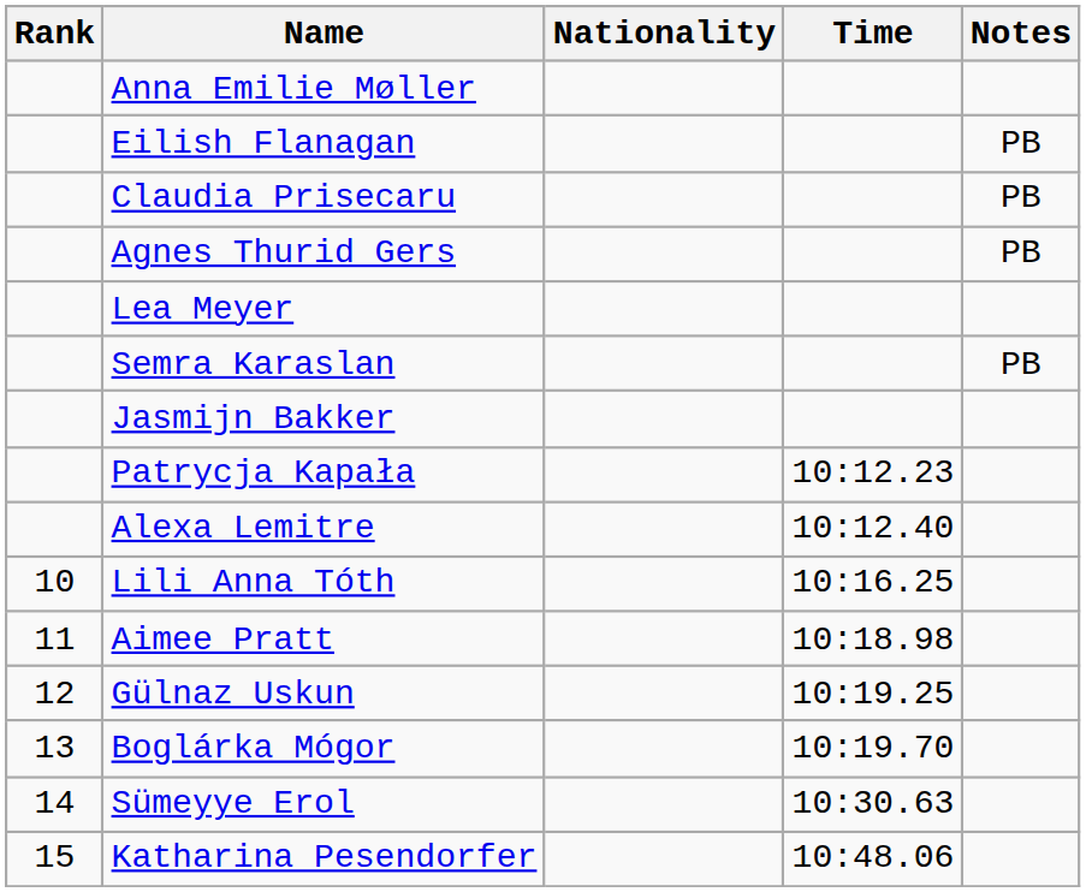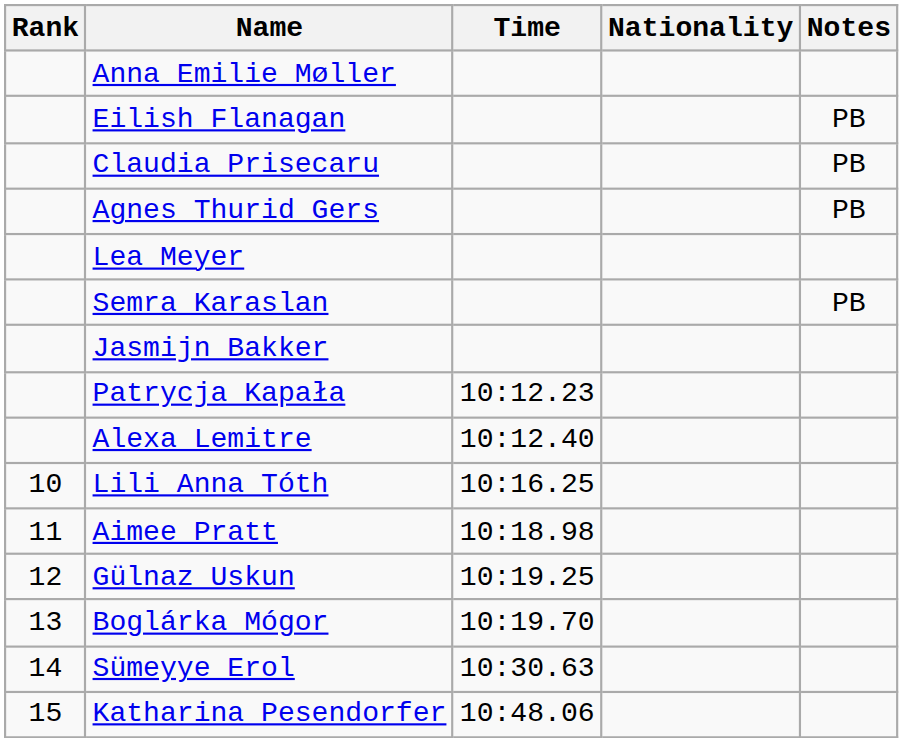 <table class="wikitable sortable" style="text-align:center">
 <tr>
 <th>Rank</th>
 <th>Name</th>
+<th>Time</th>
 <th>Nationality</th>
-<th>Time</th>
 <th>Notes</th>
 </tr>
 <tr>
 <td></td>
 <td align=left><a href='#'>Anna Emilie Møller</a></td>
+<td></td>
 <td align=left></td>
-<td></td>
 <td></td>
 </tr>
 <tr>
 <td></td>
 <td align=left><a href='#'>Eilish Flanagan</a></td>
+<td></td>
 <td align=left></td>
-<td></td>
 <td>PB</td>
 </tr>
 <tr>
 <td></td>
 <td align=left><a href='#'>Claudia Prisecaru</a></td>
+<td></td>
 <td align=left></td>
-<td></td>
 <td>PB</td>
 </tr>
 <tr>
 <td></td>
 <td align=left><a href='#'>Agnes Thurid Gers</a></td>
+<td></td>
 <td align=left></td>
-<td></td>
 <td>PB</td>
 </tr>
 <tr>
 <td></td>
 <td align=left><a href='#'>Lea Meyer</a></td>
+<td></td>
 <td align=left></td>
-<td></td>
 <td></td>
 </tr>
 <tr>
 <td></td>
 <td align=left><a href='#'>Semra Karaslan</a></td>
+<td></td>
 <td align=left></td>
-<td></td>
 <td>PB</td>
 </tr>
 <tr>
 <td></td>
 <td align=left><a href='#'>Jasmijn Bakker</a></td>
+<td></td>
 <td align=left></td>
-<td></td>
 <td></td>
 </tr>
 <tr>
 <td></td>
 <td align=left><a href='#'>Patrycja Kapała</a></td>
+<td>10:12.23</td>
 <td align=left></td>
-<td>10:12.23</td>
 <td></td>
 </tr>
 <tr>
 <td></td>
 <td align=left><a href='#'>Alexa Lemitre</a></td>
+<td>10:12.40</td>
 <td align=left></td>
-<td>10:12.40</td>
 <td></td>
 </tr>
 <tr>
 <td>10</td>
 <td align=left><a href='#'>Lili Anna Tóth</a></td>
+<td>10:16.25</td>
 <td align=left></td>
-<td>10:16.25</td>
 <td></td>
 </tr>
 <tr>
 <td>11</td>
 <td align=left><a href='#'>Aimee Pratt</a></td>
+<td>10:18.98</td>
 <td align=left></td>
-<td>10:18.98</td>
 <td></td>
 </tr>
 <tr>
 <td>12</td>
 <td align=left><a href='#'>Gülnaz Uskun</a></td>
+<td>10:19.25</td>
 <td align=left></td>
-<td>10:19.25</td>
 <td></td>
 </tr>
 <tr>
 <td>13</td>
 <td align=left><a href='#'>Boglárka Mógor</a></td>
+<td>10:19.70</td>
 <td align=left></td>
-<td>10:19.70</td>
 <td></td>
 </tr>
 <tr>
 <td>14</td>
 <td align=left><a href='#'>Sümeyye Erol</a></td>
+<td>10:30.63</td>
 <td align=left></td>
-<td>10:30.63</td>
 <td></td>
 </tr>
 <tr>
 <td>15</td>
 <td align=left><a href='#'>Katharina Pesendorfer</a></td>
+<td>10:48.06</td>
 <td align=left></td>
-<td>10:48.06</td>
 <td></td>
 </tr>
 </table>
